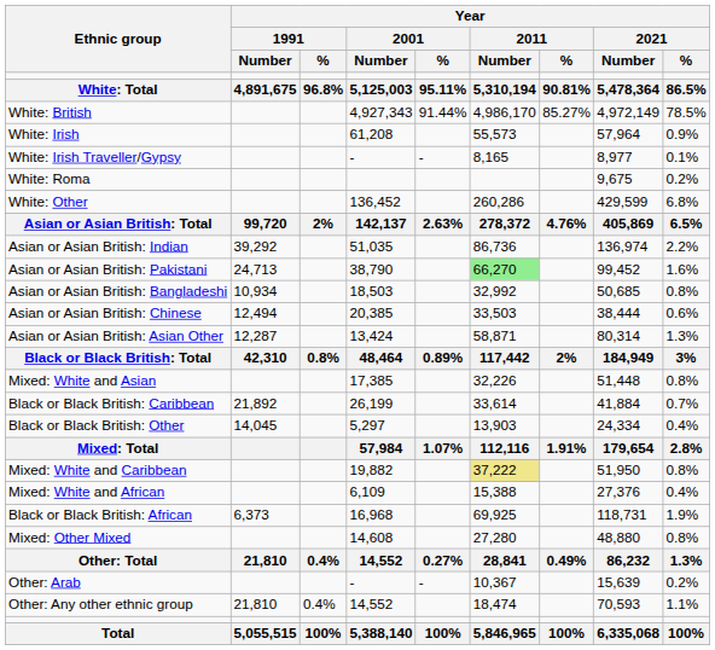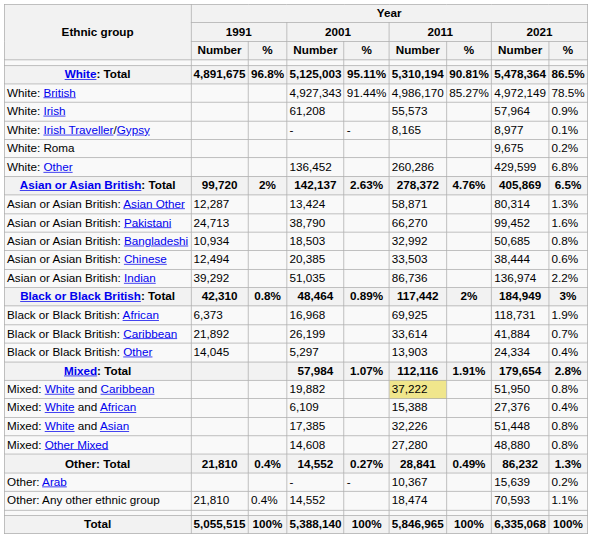 <table class="wikitable">
 <tr>
 <th rowspan="3">Ethnic group</th>
 <th colspan="8">Year</th>
 </tr>
 <tr>
 <th colspan="2">1991</th>
 <th colspan="2">2001</th>
 <th colspan="2">2011</th>
 <th colspan="2">2021</th>
 </tr>
 <tr>
 <th>Number</th>
 <th>%</th>
 <th>Number</th>
 <th>%</th>
 <th>Number</th>
 <th>%</th>
 <th>Number</th>
 <th>%</th>
 </tr>
 <tr>
 <td></td>
 <td></td>
 <td></td>
 <td></td>
 <td></td>
 <td></td>
 <td></td>
 <td></td>
 <td></td>
 </tr>
 <tr>
 <th><a href='#'>White</a>: Total</th>
 <th>4,891,675</th>
 <th>96.8%</th>
 <th>5,125,003</th>
 <th>95.11%</th>
 <th>5,310,194</th>
 <th>90.81%</th>
 <th>5,478,364</th>
 <th>86.5%</th>
 </tr>
 <tr>
 <td>White: <a href='#'>British</a></td>
 <td></td>
 <td></td>
 <td>4,927,343</td>
 <td>91.44%</td>
 <td>4,986,170</td>
 <td>85.27%</td>
 <td>4,972,149</td>
 <td>78.5%</td>
 </tr>
 <tr>
 <td>White: <a href='#'>Irish</a></td>
 <td></td>
 <td></td>
 <td>61,208</td>
 <td></td>
 <td>55,573</td>
 <td></td>
 <td>57,964</td>
 <td>0.9%</td>
 </tr>
 <tr>
 <td>White: <a href='#'>Irish Traveller</a>/<a href='#'>Gypsy</a></td>
 <td></td>
 <td></td>
 <td>-</td>
 <td>-</td>
 <td>8,165</td>
 <td></td>
 <td>8,977</td>
 <td>0.1%</td>
 </tr>
 <tr>
 <td>White: Roma</td>
 <td></td>
 <td></td>
 <td></td>
 <td></td>
 <td></td>
 <td></td>
 <td>9,675</td>
 <td>0.2%</td>
 </tr>
 <tr>
 <td>White: <a href='#'>Other</a></td>
 <td></td>
 <td></td>
 <td>136,452</td>
 <td></td>
 <td>260,286</td>
 <td></td>
 <td>429,599</td>
 <td>6.8%</td>
 </tr>
 <tr>
 <th><a href='#'>Asian or Asian British</a>: Total</th>
 <th>99,720</th>
 <th>2%</th>
 <th>142,137</th>
 <th>2.63%</th>
 <th>278,372</th>
 <th>4.76%</th>
 <th>405,869</th>
 <th>6.5%</th>
 </tr>
 <tr>
-<td>Asian or Asian British: <a href='#'>Indian</a></td>
-<td>39,292</td>
+<td>Asian or Asian British: <a href='#'>Asian Other</a></td>
+<td>12,287</td>
 <td></td>
-<td>51,035</td>
+<td>13,424</td>
 <td></td>
-<td>86,736</td>
+<td>58,871</td>
 <td></td>
-<td>136,974</td>
-<td>2.2%</td>
+<td>80,314</td>
+<td>1.3%</td>
 </tr>
 <tr>
 <td>Asian or Asian British: <a href='#'>Pakistani</a></td>
 <td>24,713</td>
 <td></td>
 <td>38,790</td>
 <td></td>
-<td style="background: lightgreen;">66,270</td>
+<td>66,270</td>
 <td></td>
 <td>99,452</td>
 <td>1.6%</td>
 </tr>
 <tr>
 <td>Asian or Asian British: <a href='#'>Bangladeshi</a></td>
 <td>10,934</td>
 <td></td>
 <td>18,503</td>
 <td></td>
 <td>32,992</td>
 <td></td>
 <td>50,685</td>
 <td>0.8%</td>
 </tr>
 <tr>
 <td>Asian or Asian British: <a href='#'>Chinese</a></td>
 <td>12,494</td>
 <td></td>
 <td>20,385</td>
 <td></td>
 <td>33,503</td>
 <td></td>
 <td>38,444</td>
 <td>0.6%</td>
 </tr>
 <tr>
-<td>Asian or Asian British: <a href='#'>Asian Other</a></td>
-<td>12,287</td>
+<td>Asian or Asian British: <a href='#'>Indian</a></td>
+<td>39,292</td>
 <td></td>
-<td>13,424</td>
+<td>51,035</td>
 <td></td>
-<td>58,871</td>
+<td>86,736</td>
 <td></td>
-<td>80,314</td>
-<td>1.3%</td>
+<td>136,974</td>
+<td>2.2%</td>
 </tr>
 <tr>
 <th><a href='#'>Black or Black British</a>: Total</th>
 <th>42,310</th>
 <th>0.8%</th>
 <th>48,464</th>
 <th>0.89%</th>
 <th>117,442</th>
 <th>2%</th>
 <th>184,949</th>
 <th>3%</th>
 </tr>
 <tr>
-<td>Mixed: <a href='#'>White</a> and <a href='#'>Asian</a></td>
+<td>Black or Black British: <a href='#'>African</a></td>
+<td>6,373</td>
 <td></td>
+<td>16,968</td>
 <td></td>
-<td>17,385</td>
+<td>69,925</td>
 <td></td>
-<td>32,226</td>
-<td></td>
-<td>51,448</td>
-<td>0.8%</td>
+<td>118,731</td>
+<td>1.9%</td>
 </tr>
 <tr>
 <td>Black or Black British: <a href='#'>Caribbean</a></td>
 <td>21,892</td>
 <td></td>
 <td>26,199</td>
 <td></td>
 <td>33,614</td>
 <td></td>
 <td>41,884</td>
 <td>0.7%</td>
 </tr>
 <tr>
 <td>Black or Black British: <a href='#'>Other</a></td>
 <td>14,045</td>
 <td></td>
 <td>5,297</td>
 <td></td>
 <td>13,903</td>
 <td></td>
 <td>24,334</td>
 <td>0.4%</td>
 </tr>
 <tr>
 <th><a href='#'>Mixed</a>: Total</th>
 <th></th>
 <th></th>
 <th>57,984</th>
 <th>1.07%</th>
 <th>112,116</th>
 <th>1.91%</th>
 <th>179,654</th>
 <th>2.8%</th>
 </tr>
 <tr>
 <td>Mixed: <a href='#'>White</a> and <a href='#'>Caribbean</a></td>
 <td></td>
 <td></td>
 <td>19,882</td>
 <td></td>
 <td style="background: khaki;">37,222</td>
 <td></td>
 <td>51,950</td>
 <td>0.8%</td>
 </tr>
 <tr>
 <td>Mixed: <a href='#'>White</a> and <a href='#'>African</a></td>
 <td></td>
 <td></td>
 <td>6,109</td>
 <td></td>
 <td>15,388</td>
 <td></td>
 <td>27,376</td>
 <td>0.4%</td>
 </tr>
 <tr>
-<td>Black or Black British: <a href='#'>African</a></td>
-<td>6,373</td>
+<td>Mixed: <a href='#'>White</a> and <a href='#'>Asian</a></td>
 <td></td>
-<td>16,968</td>
 <td></td>
-<td>69,925</td>
+<td>17,385</td>
 <td></td>
-<td>118,731</td>
-<td>1.9%</td>
+<td>32,226</td>
+<td></td>
+<td>51,448</td>
+<td>0.8%</td>
 </tr>
 <tr>
 <td>Mixed: <a href='#'>Other Mixed</a></td>
 <td></td>
 <td></td>
 <td>14,608</td>
 <td></td>
 <td>27,280</td>
 <td></td>
 <td>48,880</td>
 <td>0.8%</td>
 </tr>
 <tr>
 <th>Other: Total</th>
 <th>21,810</th>
 <th>0.4%</th>
 <th>14,552</th>
 <th>0.27%</th>
 <th>28,841</th>
 <th>0.49%</th>
 <th>86,232</th>
 <th>1.3%</th>
 </tr>
 <tr>
 <td>Other: <a href='#'>Arab</a></td>
 <td></td>
 <td></td>
 <td>-</td>
 <td>-</td>
 <td>10,367</td>
 <td></td>
 <td>15,639</td>
 <td>0.2%</td>
 </tr>
 <tr>
 <td>Other: Any other ethnic group</td>
 <td>21,810</td>
 <td>0.4%</td>
 <td>14,552</td>
 <td></td>
 <td>18,474</td>
 <td></td>
 <td>70,593</td>
 <td>1.1%</td>
 </tr>
 <tr>
 <td></td>
 <td></td>
 <td></td>
 <td></td>
 <td></td>
 <td></td>
 <td></td>
 <td></td>
 <td></td>
 </tr>
 <tr>
 <th>Total</th>
 <th>5,055,515</th>
 <th>100%</th>
 <th>5,388,140</th>
 <th>100%</th>
 <th>5,846,965</th>
 <th>100%</th>
 <th>6,335,068</th>
 <th>100%</th>
 </tr>
 </table>
